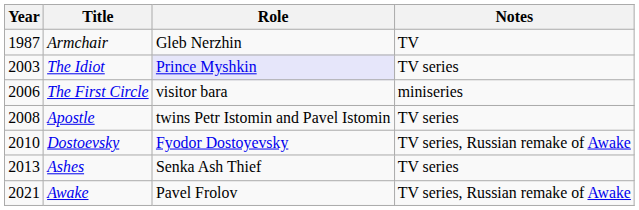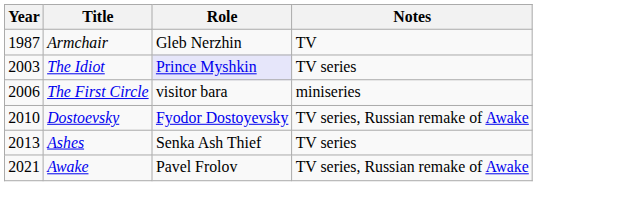 <table class="wikitable sortable">
 <tr>
 <th>Year</th>
 <th>Title</th>
 <th>Role</th>
 <th class="unsortable">Notes</th>
 </tr>
 <tr>
 <td>1987</td>
 <td><em>Armchair</em></td>
 <td>Gleb Nerzhin</td>
 <td>TV</td>
 </tr>
 <tr>
 <td>2003</td>
 <td><em><a href='#'>The Idiot</a></em></td>
 <td style="background: lavender;"><a href='#'>Prince Myshkin</a></td>
 <td>TV series</td>
 </tr>
 <tr>
 <td>2006</td>
 <td><em><a href='#'>The First Circle</a></em></td>
 <td>visitor bara</td>
 <td>miniseries</td>
 </tr>
 <tr>
-<td>2008</td>
-<td><em><a href='#'>Apostle</a></em></td>
-<td>twins Petr Istomin and Pavel Istomin</td>
-<td>TV series</td>
-</tr>
-<tr>
 <td>2010</td>
 <td><em><a href='#'>Dostoevsky</a></em></td>
 <td><a href='#'>Fyodor Dostoyevsky</a></td>
 <td>TV series, Russian remake of <a href='#'>Awake</a></td>
 </tr>
 <tr>
 <td>2013</td>
 <td><em><a href='#'>Ashes</a></em></td>
 <td>Senka Ash Thief</td>
 <td>TV series</td>
 </tr>
 <tr>
 <td>2021</td>
 <td><em><a href='#'>Awake</a></em></td>
 <td>Pavel Frolov</td>
 <td>TV series, Russian remake of <a href='#'>Awake</a></td>
 </tr>
 </table>
